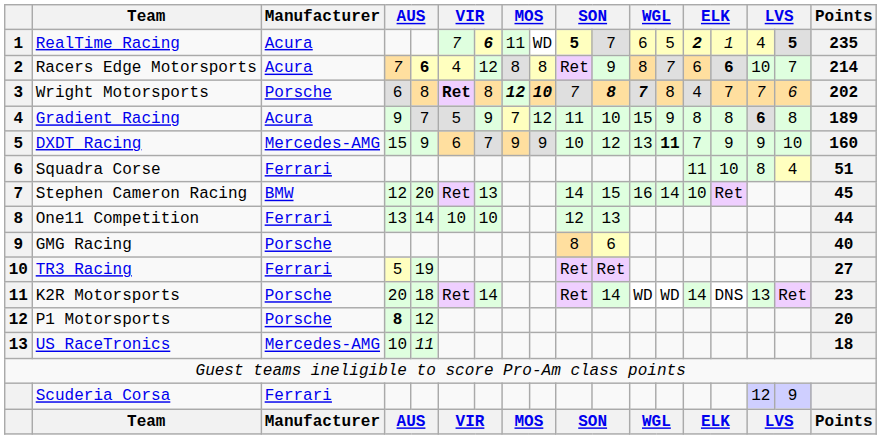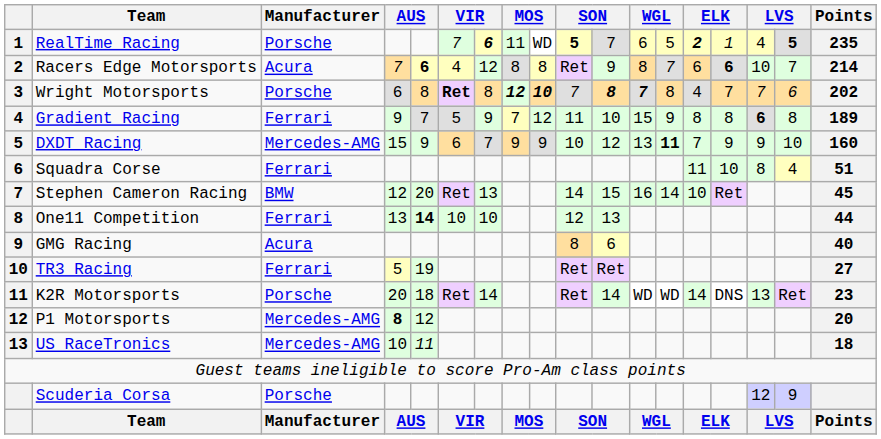 <table class="wikitable" style="font-size: 85%; text-align:center;">
 <tr>
 <th></th>
 <th>Team</th>
 <th>Manufacturer</th>
 <th colspan=2><a href='#'>AUS</a><br></th>
 <th colspan=2><a href='#'>VIR</a><br></th>
 <th colspan=2><a href='#'>MOS</a><br></th>
 <th colspan=2><a href='#'>SON</a><br></th>
 <th colspan=2><a href='#'>WGL</a><br></th>
 <th colspan=2><a href='#'>ELK</a><br></th>
 <th colspan=2><a href='#'>LVS</a><br></th>
 <th>Points</th>
 </tr>
 <tr>
 <th>1</th>
 <td align=left> <a href='#'>RealTime Racing</a></td>
-<td align=left><a href='#'>Acura</a></td>
+<td align=left><a href='#'>Porsche</a></td>
 <td></td>
 <td></td>
 <td style="background:#DFFFDF;"><em>7</em></td>
 <td style="background:#FFFFBF;"><strong><em>6</em></strong></td>
 <td style="background:#DFFFDF;">11</td>
 <td style="background:#FFFFFF;">WD</td>
 <td style="background:#FFFFBF;"><strong>5</strong></td>
 <td style="background:#DFDFDF;">7</td>
 <td style="background:#FFFFBF;">6</td>
 <td style="background:#FFFFBF;">5</td>
 <td style="background:#FFFFBF;"><strong><em>2</em></strong></td>
 <td style="background:#FFFFBF;"><em>1</em></td>
 <td style="background:#FFFFBF;">4</td>
 <td style="background:#DFDFDF;"><strong>5</strong></td>
 <th>235</th>
 </tr>
 <tr>
 <th>2</th>
 <td align=left> Racers Edge Motorsports</td>
 <td align=left><a href='#'>Acura</a></td>
 <td style="background:#FFDF9F;"><em>7</em></td>
 <td style="background:#FFFFBF;"><strong>6</strong></td>
 <td style="background:#FFFFBF;">4</td>
 <td style="background:#DFFFDF;">12</td>
 <td style="background:#DFDFDF;">8</td>
 <td style="background:#FFFFBF;">8</td>
 <td style="background:#EFCFFF;">Ret</td>
 <td style="background:#DFFFDF;">9</td>
 <td style="background:#FFDF9F;">8</td>
 <td style="background:#DFDFDF;"><em>7</em></td>
 <td style="background:#FFDF9F;">6</td>
 <td style="background:#DFDFDF;"><strong>6</strong></td>
 <td style="background:#DFFFDF;">10</td>
 <td style="background:#DFFFDF;">7</td>
 <th>214</th>
 </tr>
 <tr>
 <th>3</th>
 <td align=left> Wright Motorsports</td>
 <td align=left><a href='#'>Porsche</a></td>
 <td style="background:#DFDFDF;">6</td>
 <td style="background:#FFDF9F;">8</td>
 <td style="background:#EFCFFF;"><strong>Ret</strong></td>
 <td style="background:#FFDF9F;">8</td>
 <td style="background:#DFFFDF;"><strong><em>12</em></strong></td>
 <td style="background:#FFDF9F;"><strong><em>10</em></strong></td>
 <td style="background:#DFDFDF;"><em>7</em></td>
 <td style="background:#FFDF9F;"><strong><em>8</em></strong></td>
 <td style="background:#DFDFDF;"><strong><em>7</em></strong></td>
 <td style="background:#FFDF9F;">8</td>
 <td style="background:#DFDFDF;">4</td>
 <td style="background:#FFDF9F;">7</td>
 <td style="background:#FFDF9F;"><em>7</em></td>
 <td style="background:#FFDF9F;"><em>6</em></td>
 <th>202</th>
 </tr>
 <tr>
 <th>4</th>
 <td align=left> <a href='#'>Gradient Racing</a></td>
-<td align=left><a href='#'>Acura</a></td>
+<td align=left><a href='#'>Ferrari</a></td>
 <td style="background:#DFFFDF;">9</td>
 <td style="background:#DFDFDF;">7</td>
 <td style="background:#DFDFDF;">5</td>
 <td style="background:#DFFFDF;">9</td>
 <td style="background:#FFFFBF;">7</td>
 <td style="background:#DFFFDF;">12</td>
 <td style="background:#DFFFDF;">11</td>
 <td style="background:#DFFFDF;">10</td>
 <td style="background:#DFFFDF;">15</td>
 <td style="background:#DFFFDF;">9</td>
 <td style="background:#DFFFDF;">8</td>
 <td style="background:#DFFFDF;">8</td>
 <td style="background:#DFDFDF;"><strong>6</strong></td>
 <td style="background:#DFFFDF;">8</td>
 <th>189</th>
 </tr>
 <tr>
 <th>5</th>
 <td align=left> <a href='#'>DXDT Racing</a></td>
 <td align=left><a href='#'>Mercedes-AMG</a></td>
 <td style="background:#DFFFDF;">15</td>
 <td style="background:#DFFFDF;">9</td>
 <td style="background:#FFDF9F;">6</td>
 <td style="background:#DFDFDF;">7</td>
 <td style="background:#FFDF9F;">9</td>
 <td style="background:#DFDFDF;">9</td>
 <td style="background:#DFFFDF;">10</td>
 <td style="background:#DFFFDF;">12</td>
 <td style="background:#DFFFDF;">13</td>
 <td style="background:#DFFFDF;"><strong>11</strong></td>
 <td style="background:#DFFFDF;">7</td>
 <td style="background:#DFFFDF;">9</td>
 <td style="background:#DFFFDF;">9</td>
 <td style="background:#DFFFDF;">10</td>
 <th>160</th>
 </tr>
 <tr>
 <th>6</th>
 <td align=left> Squadra Corse</td>
 <td align=left><a href='#'>Ferrari</a></td>
 <td></td>
 <td></td>
 <td></td>
 <td></td>
 <td></td>
 <td></td>
 <td></td>
 <td></td>
 <td></td>
 <td></td>
 <td style="background:#DFFFDF;">11</td>
 <td style="background:#DFFFDF;">10</td>
 <td style="background:#DFFFDF;">8</td>
 <td style="background:#FFFFBF;">4</td>
 <th>51</th>
 </tr>
 <tr>
 <th>7</th>
 <td align=left> Stephen Cameron Racing</td>
 <td align=left><a href='#'>BMW</a></td>
 <td style="background:#DFFFDF;">12</td>
 <td style="background:#DFFFDF;">20</td>
 <td style="background:#EFCFFF;">Ret</td>
 <td style="background:#DFFFDF;">13</td>
 <td></td>
 <td></td>
 <td style="background:#DFFFDF;">14</td>
 <td style="background:#DFFFDF;">15</td>
 <td style="background:#DFFFDF;">16</td>
 <td style="background:#DFFFDF;">14</td>
 <td style="background:#DFFFDF;">10</td>
 <td style="background:#EFCFFF;">Ret</td>
 <td></td>
 <td></td>
 <th>45</th>
 </tr>
 <tr>
 <th>8</th>
 <td align=left> One11 Competition</td>
 <td align=left><a href='#'>Ferrari</a></td>
 <td style="background:#DFFFDF;">13</td>
-<td style="background:#DFFFDF;">14</td>
+<td style="background:#DFFFDF;"><strong>14</strong></td>
 <td style="background:#DFFFDF;">10</td>
 <td style="background:#DFFFDF;">10</td>
 <td></td>
 <td></td>
 <td style="background:#DFFFDF;">12</td>
 <td style="background:#DFFFDF;">13</td>
 <td></td>
 <td></td>
 <td></td>
 <td></td>
 <td></td>
 <td></td>
 <th>44</th>
 </tr>
 <tr>
 <th>9</th>
 <td align=left> GMG Racing</td>
-<td align=left><a href='#'>Porsche</a></td>
+<td align=left><a href='#'>Acura</a></td>
 <td></td>
 <td></td>
 <td></td>
 <td></td>
 <td></td>
 <td></td>
 <td style="background:#FFDF9F;">8</td>
 <td style="background:#FFFFBF;">6</td>
 <td></td>
 <td></td>
 <td></td>
 <td></td>
 <td></td>
 <td></td>
 <th>40</th>
 </tr>
 <tr>
 <th>10</th>
 <td align=left> <a href='#'>TR3 Racing</a></td>
 <td align=left><a href='#'>Ferrari</a></td>
 <td style="background:#FFFFBF;">5</td>
 <td style="background:#DFFFDF;">19</td>
 <td></td>
 <td></td>
 <td></td>
 <td></td>
 <td style="background:#EFCFFF;">Ret</td>
 <td style="background:#EFCFFF;">Ret</td>
 <td></td>
 <td></td>
 <td></td>
 <td></td>
 <td></td>
 <td></td>
 <th>27</th>
 </tr>
 <tr>
 <th>11</th>
 <td align=left> K2R Motorsports</td>
 <td align=left><a href='#'>Porsche</a></td>
 <td style="background:#DFFFDF;">20</td>
 <td style="background:#DFFFDF;">18</td>
 <td style="background:#EFCFFF;">Ret</td>
 <td style="background:#DFFFDF;">14</td>
 <td></td>
 <td></td>
 <td style="background:#EFCFFF;">Ret</td>
 <td style="background:#DFFFDF;">14</td>
 <td style="background:#FFFFFF;">WD</td>
 <td style="background:#FFFFFF;">WD</td>
 <td style="background:#DFFFDF;">14</td>
 <td style="background:#FFFFFF;">DNS</td>
 <td style="background:#DFFFDF;">13</td>
 <td style="background:#EFCFFF;">Ret</td>
 <th>23</th>
 </tr>
 <tr>
 <th>12</th>
 <td align=left> P1 Motorsports</td>
-<td align=left><a href='#'>Porsche</a></td>
+<td align=left><a href='#'>Mercedes-AMG</a></td>
 <td style="background:#DFFFDF;"><strong>8</strong></td>
 <td style="background:#DFFFDF;">12</td>
 <td></td>
 <td></td>
 <td></td>
 <td></td>
 <td></td>
 <td></td>
 <td></td>
 <td></td>
 <td></td>
 <td></td>
 <td></td>
 <td></td>
 <th>20</th>
 </tr>
 <tr>
 <th>13</th>
 <td align=left> <a href='#'>US RaceTronics</a></td>
 <td align=left><a href='#'>Mercedes-AMG</a></td>
 <td style="background:#DFFFDF;">10</td>
 <td style="background:#DFFFDF;"><em>11</em></td>
 <td></td>
 <td></td>
 <td></td>
 <td></td>
 <td></td>
 <td></td>
 <td></td>
 <td></td>
 <td></td>
 <td></td>
 <td></td>
 <td></td>
 <th>18</th>
 </tr>
 <tr>
 <td colspan=18><em>Guest teams ineligible to score Pro-Am class points</em></td>
 </tr>
 <tr>
 <th></th>
 <td align=left> <a href='#'>Scuderia Corsa</a></td>
-<td align=left><a href='#'>Ferrari</a></td>
+<td align=left><a href='#'>Porsche</a></td>
 <td></td>
 <td></td>
 <td></td>
 <td></td>
 <td></td>
 <td></td>
 <td></td>
 <td></td>
 <td></td>
 <td></td>
 <td></td>
 <td></td>
 <td style="background:#CFCFFF;">12</td>
 <td style="background:#CFCFFF;">9</td>
 <th></th>
 </tr>
 <tr valign="top">
 <th valign=middle></th>
 <th valign=middle>Team</th>
 <th valign=middle>Manufacturer</th>
 <th colspan=2><a href='#'>AUS</a><br></th>
 <th colspan=2><a href='#'>VIR</a><br></th>
 <th colspan=2><a href='#'>MOS</a><br></th>
 <th colspan=2><a href='#'>SON</a><br></th>
 <th colspan=2><a href='#'>WGL</a><br></th>
 <th colspan=2><a href='#'>ELK</a><br></th>
 <th colspan=2><a href='#'>LVS</a><br></th>
 <th valign=middle>Points</th>
 </tr>
 </table>
